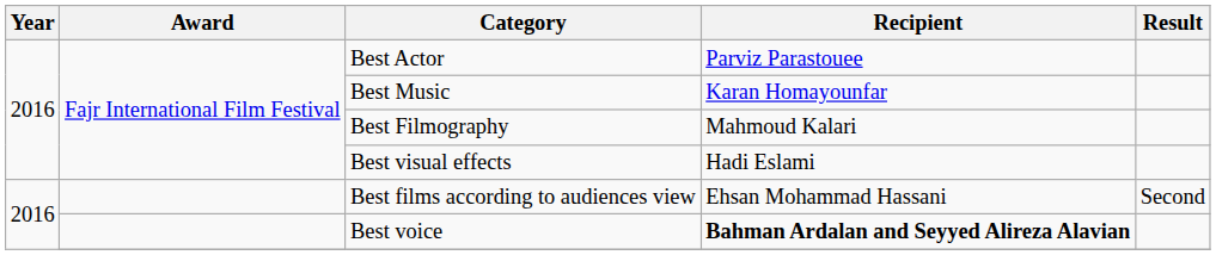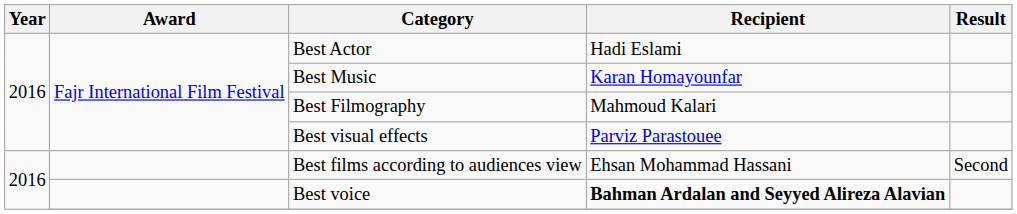 <table class="wikitable">
 <tr>
 <th>Year</th>
 <th>Award</th>
 <th>Category</th>
 <th>Recipient</th>
 <th>Result</th>
 </tr>
 <tr>
 <td rowspan="4">2016</td>
 <td rowspan="4" style="text-align:center;"><a href='#'>Fajr International Film Festival</a></td>
 <td>Best Actor</td>
-<td><a href='#'>Parviz Parastouee</a></td>
+<td>Hadi Eslami</td>
 <td></td>
 </tr>
 <tr>
 <td>Best Music</td>
 <td><a href='#'>Karan Homayounfar</a></td>
 <td></td>
 </tr>
 <tr>
 <td>Best Filmography</td>
 <td>Mahmoud Kalari</td>
 <td></td>
 </tr>
 <tr>
 <td>Best visual effects</td>
-<td>Hadi Eslami</td>
+<td><a href='#'>Parviz Parastouee</a></td>
 <td></td>
 </tr>
 <tr>
 <td rowspan="4">2016</td>
 <td></td>
 <td>Best films according to audiences view</td>
 <td>Ehsan Mohammad Hassani</td>
 <td>Second</td>
 </tr>
 <tr>
 <td></td>
 <td>Best voice</td>
 <td><strong>Bahman Ardalan and Seyyed Alireza Alavian</strong></td>
 <td></td>
 </tr>
 <tr>
 </tr>
 </table>
